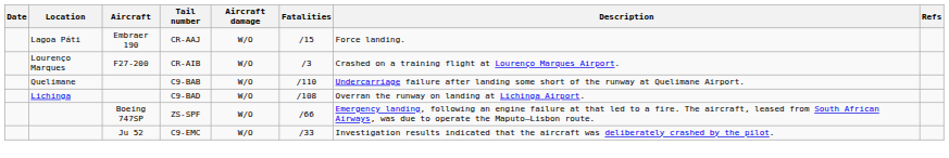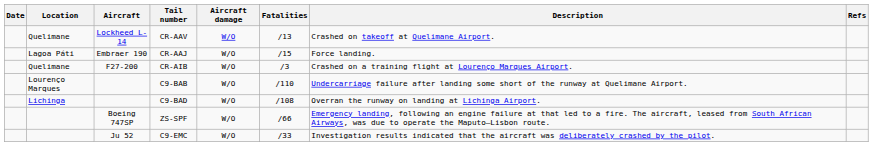 <table class="wikitable sortable toccolours" style="font-size:85%;">
 <tr>
 <th>Date</th>
 <th>Location</th>
 <th>Aircraft</th>
 <th>Tail number</th>
 <th class="unsortable">Aircraft damage</th>
 <th>Fatalities</th>
 <th class="unsortable">Description</th>
 <th class="unsortable">Refs</th>
 </tr>
 <tr>
 <td align=center></td>
+<td>Quelimane</td>
+<td align=center><a href='#'>Lockheed L-14</a></td>
+<td align=center>CR-AAV</td>
+<td align=center><a href='#'>W/O</a></td>
+<td align=center>/13</td>
+<td>Crashed on <a href='#'>takeoff</a> at <a href='#'>Quelimane Airport</a>.</td>
+<td align=center></td>
+</tr>
+<tr>
+<td align=center></td>
 <td>Lagoa Páti</td>
 <td align=center>Embraer 190</td>
 <td align=center>CR-AAJ</td>
 <td align=center>W/O</td>
 <td align=center>/15</td>
 <td>Force landing.</td>
 <td align=center></td>
 </tr>
 <tr>
 <td align=center></td>
-<td>Lourenço Marques</td>
+<td>Quelimane</td>
 <td align=center>F27-200</td>
 <td align=center>CR-AIB</td>
 <td align=center>W/O</td>
 <td align=center>/3</td>
 <td>Crashed on a training flight at <a href='#'>Lourenço Marques Airport</a>.</td>
 <td align=center></td>
 </tr>
 <tr>
 <td align=center></td>
-<td>Quelimane</td>
+<td>Lourenço Marques</td>
 <td align=center></td>
 <td align=center>C9-BAB</td>
 <td align=center>W/O</td>
 <td align=center>/110</td>
 <td><a href='#'>Undercarriage</a> failure after landing some  short of the runway at Quelimane Airport.</td>
 <td align=center></td>
 </tr>
 <tr>
 <td align=center></td>
 <td><a href='#'>Lichinga</a></td>
 <td align=center></td>
 <td align=center>C9-BAD</td>
 <td align=center>W/O</td>
 <td align=center>/108</td>
 <td>Overran the runway on landing at <a href='#'>Lichinga Airport</a>.</td>
 <td align=center></td>
 </tr>
 <tr>
 <td align=center></td>
 <td></td>
 <td align=center>Boeing 747SP</td>
 <td align=center>ZS-SPF</td>
 <td align=center>W/O</td>
 <td align=center>/66</td>
 <td><a href='#'>Emergency landing</a>, following an engine failure at  that led to a fire. The aircraft, leased from <a href='#'>South African Airways</a>, was due to operate the Maputo–Lisbon route.</td>
 <td align=center></td>
 </tr>
 <tr>
 <td align=center></td>
 <td></td>
 <td align=center>Ju 52</td>
 <td align=center>C9-EMC</td>
 <td align=center>W/O</td>
 <td align=center>/33</td>
 <td>Investigation results indicated that the aircraft was <a href='#'>deliberately crashed by the pilot</a>.</td>
 <td align=center></td>
 </tr>
 </table>
